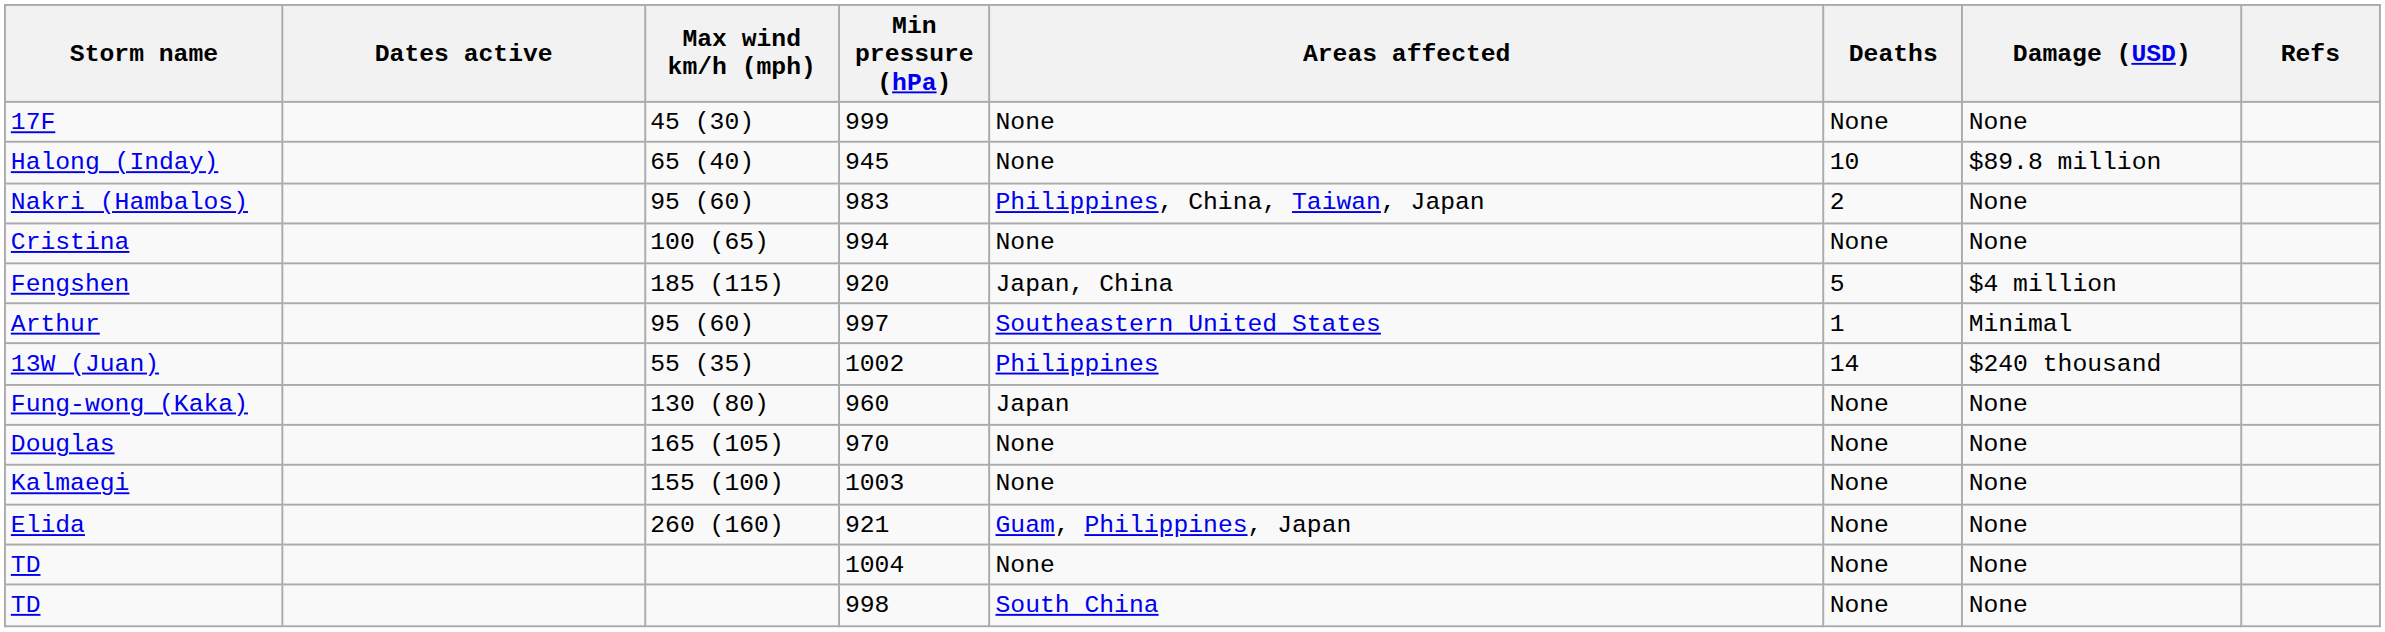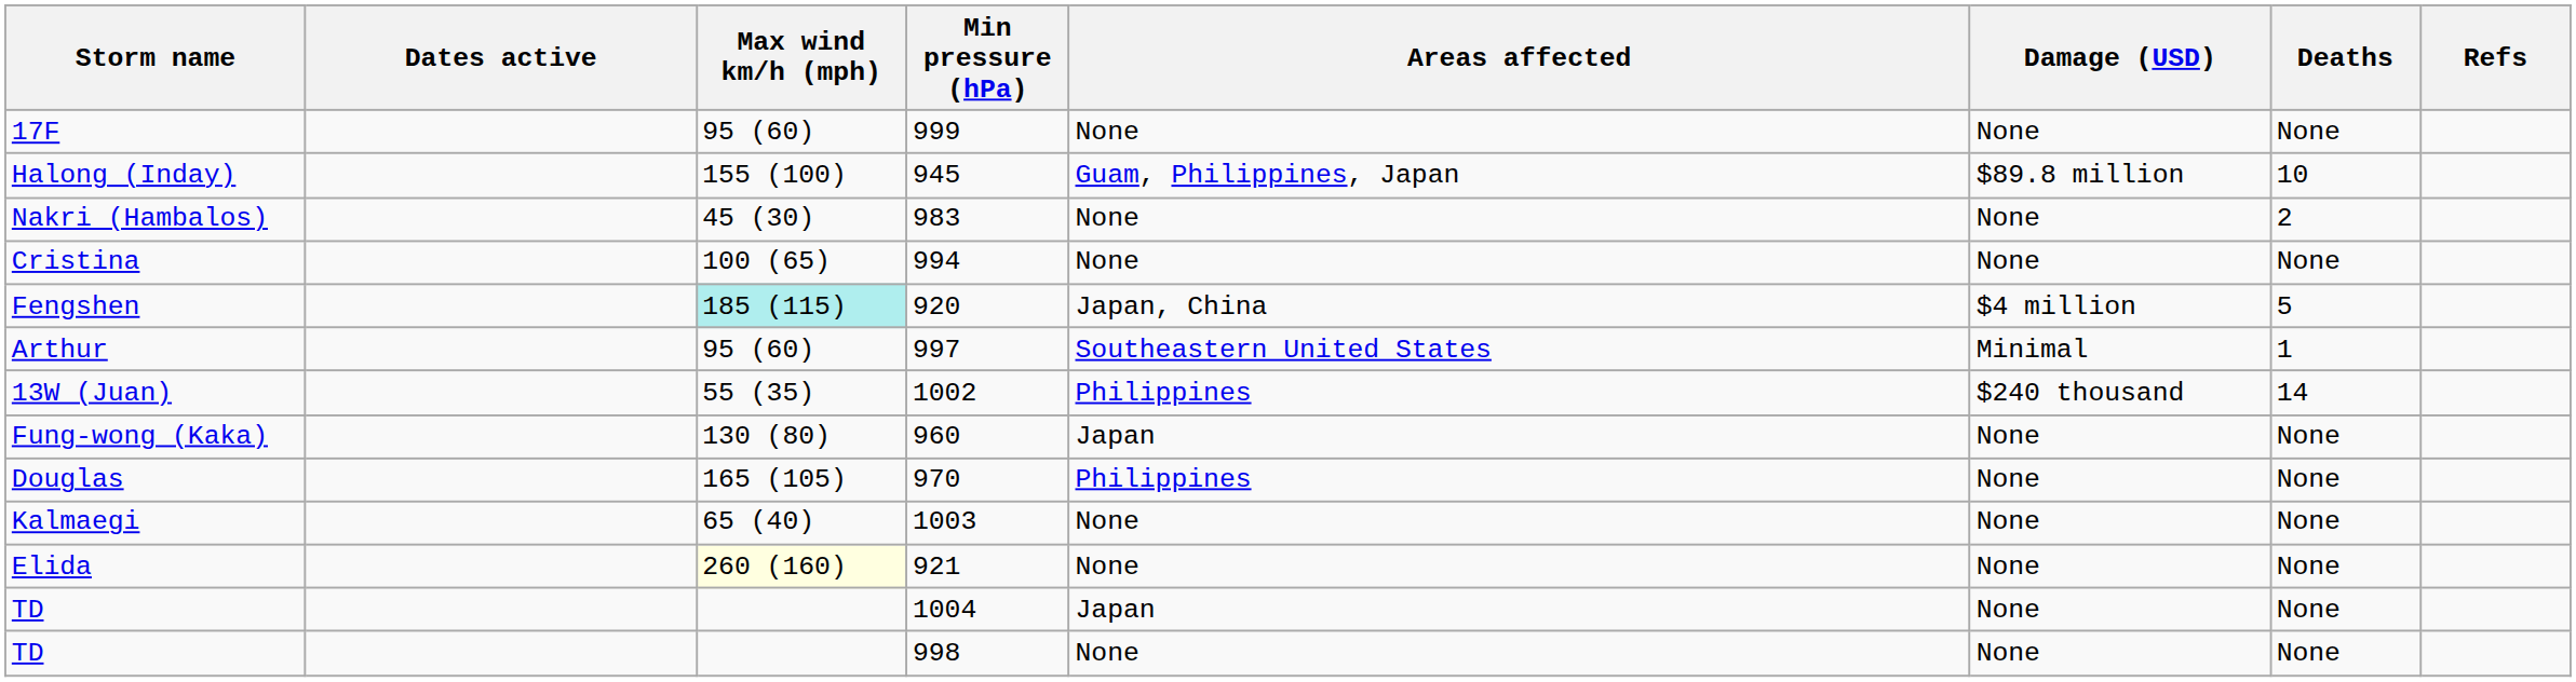 <table class="wikitable sortable">
 <tr>
 <th width="10%"><strong>Storm name</strong></th>
 <th width="13%"><strong>Dates active</strong></th>
 <th width="7%"><strong>Max wind km/h (mph)</strong></th>
 <th width="5%"><strong>Min pressure (<a href='#'>hPa</a>)</strong></th>
 <th width="30%" class="unsortable"><strong>Areas affected</strong></th>
+<th width="10%"><strong>Damage (<a href='#'>USD</a>)</strong></th>
 <th width="5%"><strong>Deaths</strong></th>
-<th width="10%"><strong>Damage (<a href='#'>USD</a>)</strong></th>
 <th width="5%" class="unsortable"><strong>Refs</strong></th>
 </tr>
 <tr>
 <td><a href='#'>17F</a></td>
 <td></td>
-<td>45 (30)</td>
+<td>95 (60)</td>
 <td>999</td>
 <td>None</td>
 <td>None</td>
 <td>None</td>
 <td></td>
 </tr>
 <tr>
 <td><a href='#'>Halong (Inday)</a></td>
 <td></td>
-<td>65 (40)</td>
+<td>155 (100)</td>
 <td>945</td>
-<td>None</td>
+<td><a href='#'>Guam</a>, <a href='#'>Philippines</a>, Japan</td>
+<td>$89.8 million</td>
 <td>10</td>
-<td>$89.8 million</td>
 <td></td>
 </tr>
 <tr>
 <td><a href='#'>Nakri (Hambalos)</a></td>
 <td></td>
-<td>95 (60)</td>
+<td>45 (30)</td>
 <td>983</td>
-<td><a href='#'>Philippines</a>, China, <a href='#'>Taiwan</a>, Japan</td>
+<td>None</td>
+<td>None</td>
 <td>2</td>
-<td>None</td>
 <td></td>
 </tr>
 <tr>
 <td><a href='#'>Cristina</a></td>
 <td></td>
 <td>100 (65)</td>
 <td>994</td>
 <td>None</td>
 <td>None</td>
 <td>None</td>
 <td></td>
 </tr>
 <tr>
 <td><a href='#'>Fengshen</a></td>
 <td></td>
-<td>185 (115)</td>
+<td style="background: paleturquoise;">185 (115)</td>
 <td>920</td>
 <td>Japan, China</td>
+<td>$4 million</td>
 <td>5</td>
-<td>$4 million</td>
 <td></td>
 </tr>
 <tr>
 <td><a href='#'>Arthur</a></td>
 <td></td>
 <td>95 (60)</td>
 <td>997</td>
 <td><a href='#'>Southeastern United States</a></td>
+<td>Minimal</td>
 <td>1</td>
-<td>Minimal</td>
 <td></td>
 </tr>
 <tr>
 <td><a href='#'>13W (Juan)</a></td>
 <td></td>
 <td>55 (35)</td>
 <td>1002</td>
 <td><a href='#'>Philippines</a></td>
+<td>$240 thousand</td>
 <td>14</td>
-<td>$240 thousand</td>
 <td></td>
 </tr>
 <tr>
 <td><a href='#'>Fung-wong (Kaka)</a></td>
 <td></td>
 <td>130 (80)</td>
 <td>960</td>
 <td>Japan</td>
 <td>None</td>
 <td>None</td>
 <td></td>
 </tr>
 <tr>
 <td><a href='#'>Douglas</a></td>
 <td></td>
 <td>165 (105)</td>
 <td>970</td>
-<td>None</td>
+<td><a href='#'>Philippines</a></td>
 <td>None</td>
 <td>None</td>
 <td></td>
 </tr>
 <tr>
 <td><a href='#'>Kalmaegi</a></td>
 <td></td>
-<td>155 (100)</td>
+<td>65 (40)</td>
 <td>1003</td>
 <td>None</td>
 <td>None</td>
 <td>None</td>
 <td></td>
 </tr>
 <tr>
 <td><a href='#'>Elida</a></td>
 <td></td>
-<td>260 (160)</td>
+<td style="background: lightyellow;">260 (160)</td>
 <td>921</td>
-<td><a href='#'>Guam</a>, <a href='#'>Philippines</a>, Japan</td>
+<td>None</td>
 <td>None</td>
 <td>None</td>
 <td></td>
 </tr>
 <tr>
 <td><a href='#'>TD</a></td>
 <td></td>
 <td></td>
 <td>1004</td>
-<td>None</td>
+<td>Japan</td>
 <td>None</td>
 <td>None</td>
 <td></td>
 </tr>
 <tr>
 <td><a href='#'>TD</a></td>
 <td></td>
 <td></td>
 <td>998</td>
-<td><a href='#'>South China</a></td>
+<td>None</td>
 <td>None</td>
 <td>None</td>
 <td></td>
 </tr>
 </table>
